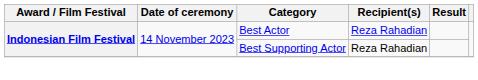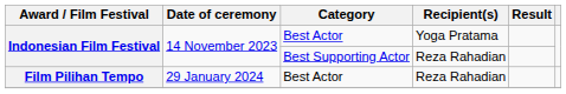 <table class="wikitable sortable plainrowheaders">
 <tr>
 <th scope="col">Award / Film Festival</th>
 <th scope="col">Date of ceremony</th>
 <th scope="col">Category</th>
 <th scope="col">Recipient(s)</th>
 <th scope="col">Result</th>
 <th scope="col" class="unsortable"></th>
 </tr>
 <tr>
 <th scope="row" rowspan="2"><a href='#'>Indonesian Film Festival</a></th>
 <td rowspan="2"><a href='#'>14 November 2023</a></td>
 <td><a href='#'>Best Actor</a></td>
-<td><a href='#'>Reza Rahadian</a></td>
+<td>Yoga Pratama</td>
 <td></td>
 <td align="center" rowspan="2"></td>
 </tr>
 <tr>
 <td><a href='#'>Best Supporting Actor</a></td>
 <td>Reza Rahadian</td>
 <td></td>
 </tr>
 <tr>
+<th scope="row"><a href='#'>Film Pilihan Tempo</a></th>
+<td><a href='#'>29 January 2024</a></td>
+<td>Best Actor</td>
+<td>Reza Rahadian</td>
+<td></td>
+<td align="center"></td>
+</tr>
+<tr>
 </tr>
 </table>
